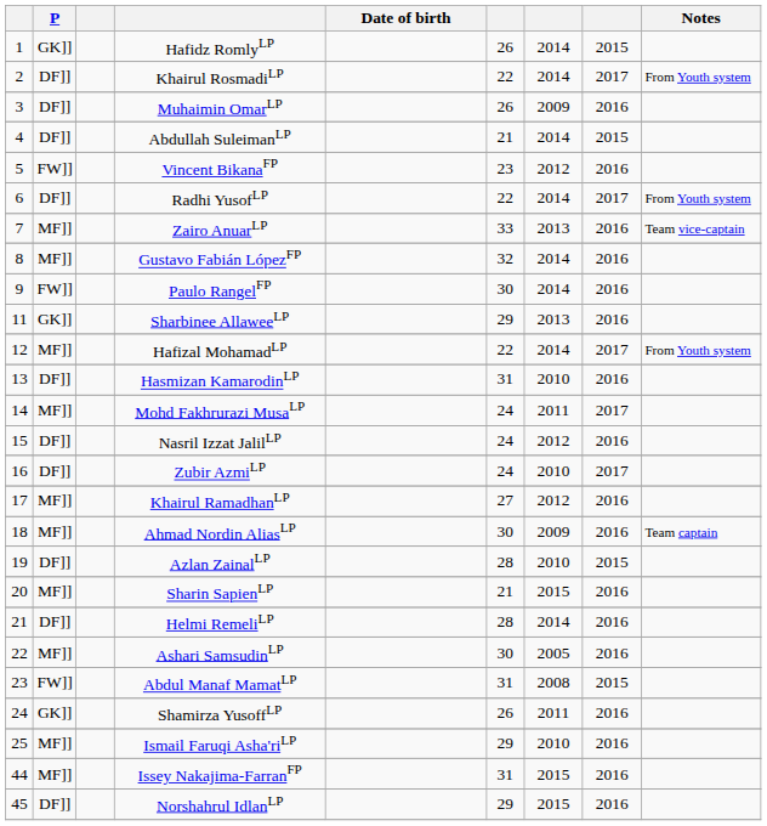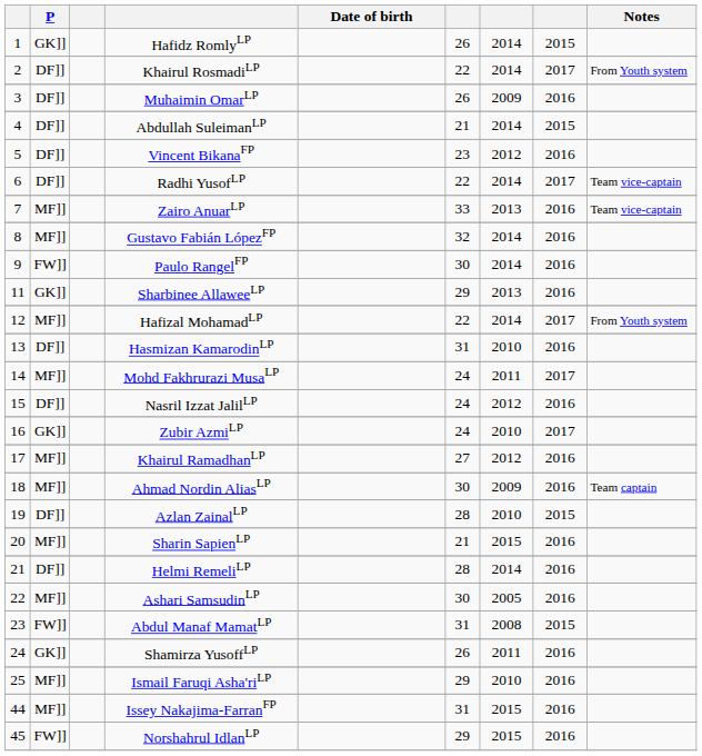 <table class="wikitable sortable" style="text-align: center;">
 <tr>
 <th width=20></th>
 <th width=30><a href='#'>P</a></th>
 <th width=30></th>
 <th width=200></th>
 <th width=150>Date of birth</th>
 <th width=30></th>
 <th width=50></th>
 <th width=50></th>
 <th width=110>Notes</th>
 </tr>
 <tr>
 <td>1</td>
 <td [[>GK]]</td>
 <td></td>
 <td>Hafidz Romly<sup>LP</sup></td>
 <td></td>
 <td>26</td>
 <td>2014</td>
 <td>2015</td>
 <td></td>
 </tr>
 <tr>
 </tr>
 <tr>
 <td>2</td>
 <td [[>DF]]</td>
 <td></td>
 <td>Khairul Rosmadi<sup>LP</sup></td>
 <td></td>
 <td>22</td>
 <td>2014</td>
 <td>2017</td>
 <td align="left"><small> From <a href='#'>Youth system</a></small></td>
 </tr>
 <tr>
 </tr>
 <tr>
 <td>3</td>
 <td [[>DF]]</td>
 <td></td>
 <td><a href='#'>Muhaimin Omar</a><sup>LP</sup></td>
 <td></td>
 <td>26</td>
 <td>2009</td>
 <td>2016</td>
 <td></td>
 </tr>
 <tr>
 </tr>
 <tr>
 <td>4</td>
 <td [[>DF]]</td>
 <td></td>
 <td>Abdullah Suleiman<sup>LP</sup></td>
 <td></td>
 <td>21</td>
 <td>2014</td>
 <td>2015</td>
 <td></td>
 </tr>
 <tr>
 </tr>
 <tr>
 <td>5</td>
-<td [[>FW]]</td>
+<td [[>DF]]</td>
 <td></td>
 <td><a href='#'>Vincent Bikana</a><sup>FP</sup></td>
 <td></td>
 <td>23</td>
 <td>2012</td>
 <td>2016</td>
 <td></td>
 </tr>
 <tr>
 </tr>
 <tr>
 <td>6</td>
 <td [[>DF]]</td>
 <td></td>
 <td>Radhi Yusof<sup>LP</sup></td>
 <td></td>
 <td>22</td>
 <td>2014</td>
 <td>2017</td>
-<td align="left"><small> From <a href='#'>Youth system</a></small></td>
+<td align="left"><small>Team <a href='#'>vice-captain</a></small></td>
 </tr>
 <tr>
 </tr>
 <tr>
 <td>7</td>
 <td [[>MF]]</td>
 <td></td>
 <td><a href='#'>Zairo Anuar</a><sup>LP</sup></td>
 <td></td>
 <td>33</td>
 <td>2013</td>
 <td>2016</td>
 <td align="left"><small>Team <a href='#'>vice-captain</a></small></td>
 </tr>
 <tr>
 </tr>
 <tr>
 <td>8</td>
 <td [[>MF]]</td>
 <td></td>
 <td><a href='#'>Gustavo Fabián López</a><sup>FP</sup></td>
 <td></td>
 <td>32</td>
 <td>2014</td>
 <td>2016</td>
 <td></td>
 </tr>
 <tr>
 </tr>
 <tr>
 <td>9</td>
 <td [[>FW]]</td>
 <td></td>
 <td><a href='#'>Paulo Rangel</a><sup>FP</sup></td>
 <td></td>
 <td>30</td>
 <td>2014</td>
 <td>2016</td>
 <td></td>
 </tr>
 <tr>
 </tr>
 <tr>
 <td>11</td>
 <td [[>GK]]</td>
 <td></td>
 <td><a href='#'>Sharbinee Allawee</a><sup>LP</sup></td>
 <td></td>
 <td>29</td>
 <td>2013</td>
 <td>2016</td>
 <td></td>
 </tr>
 <tr>
 </tr>
 <tr>
 <td>12</td>
 <td [[>MF]]</td>
 <td></td>
 <td>Hafizal Mohamad<sup>LP</sup></td>
 <td></td>
 <td>22</td>
 <td>2014</td>
 <td>2017</td>
 <td align="left"><small> From <a href='#'>Youth system</a></small></td>
 </tr>
 <tr>
 </tr>
 <tr>
 <td>13</td>
 <td [[>DF]]</td>
 <td></td>
 <td><a href='#'>Hasmizan Kamarodin</a><sup>LP</sup></td>
 <td></td>
 <td>31</td>
 <td>2010</td>
 <td>2016</td>
 <td></td>
 </tr>
 <tr>
 </tr>
 <tr>
 <td>14</td>
 <td [[>MF]]</td>
 <td></td>
 <td><a href='#'>Mohd Fakhrurazi Musa</a><sup>LP</sup></td>
 <td></td>
 <td>24</td>
 <td>2011</td>
 <td>2017</td>
 <td></td>
 </tr>
 <tr>
 </tr>
 <tr>
 <td>15</td>
 <td [[>DF]]</td>
 <td></td>
 <td>Nasril Izzat Jalil<sup>LP</sup></td>
 <td></td>
 <td>24</td>
 <td>2012</td>
 <td>2016</td>
 <td></td>
 </tr>
 <tr>
 </tr>
 <tr>
 <td>16</td>
-<td [[>DF]]</td>
+<td [[>GK]]</td>
 <td></td>
 <td><a href='#'>Zubir Azmi</a><sup>LP</sup></td>
 <td></td>
 <td>24</td>
 <td>2010</td>
 <td>2017</td>
 <td></td>
 </tr>
 <tr>
 </tr>
 <tr>
 <td>17</td>
 <td [[>MF]]</td>
 <td></td>
 <td><a href='#'>Khairul Ramadhan</a><sup>LP</sup></td>
 <td></td>
 <td>27</td>
 <td>2012</td>
 <td>2016</td>
 <td></td>
 </tr>
 <tr>
 </tr>
 <tr>
 <td>18</td>
 <td [[>MF]]</td>
 <td></td>
 <td><a href='#'>Ahmad Nordin Alias</a><sup>LP</sup></td>
 <td></td>
 <td>30</td>
 <td>2009</td>
 <td>2016</td>
 <td align="left"><small>Team <a href='#'>captain</a></small></td>
 </tr>
 <tr>
 </tr>
 <tr>
 <td>19</td>
 <td [[>DF]]</td>
 <td></td>
 <td><a href='#'>Azlan Zainal</a><sup>LP</sup></td>
 <td></td>
 <td>28</td>
 <td>2010</td>
 <td>2015</td>
 <td></td>
 </tr>
 <tr>
 </tr>
 <tr>
 <td>20</td>
 <td [[>MF]]</td>
 <td></td>
 <td><a href='#'>Sharin Sapien</a><sup>LP</sup></td>
 <td></td>
 <td>21</td>
 <td>2015</td>
 <td>2016</td>
 <td></td>
 </tr>
 <tr>
 </tr>
 <tr>
 <td>21</td>
 <td [[>DF]]</td>
 <td></td>
 <td><a href='#'>Helmi Remeli</a><sup>LP</sup></td>
 <td></td>
 <td>28</td>
 <td>2014</td>
 <td>2016</td>
 <td></td>
 </tr>
 <tr>
 </tr>
 <tr>
 <td>22</td>
 <td [[>MF]]</td>
 <td></td>
 <td><a href='#'>Ashari Samsudin</a><sup>LP</sup></td>
 <td></td>
 <td>30</td>
 <td>2005</td>
 <td>2016</td>
 <td></td>
 </tr>
 <tr>
 </tr>
 <tr>
 <td>23</td>
 <td [[>FW]]</td>
 <td></td>
 <td><a href='#'>Abdul Manaf Mamat</a><sup>LP</sup></td>
 <td></td>
 <td>31</td>
 <td>2008</td>
 <td>2015</td>
 <td></td>
 </tr>
 <tr>
 </tr>
 <tr>
 <td>24</td>
 <td [[>GK]]</td>
 <td></td>
 <td>Shamirza Yusoff<sup>LP</sup></td>
 <td></td>
 <td>26</td>
 <td>2011</td>
 <td>2016</td>
 <td></td>
 </tr>
 <tr>
 </tr>
 <tr>
 <td>25</td>
 <td [[>MF]]</td>
 <td></td>
 <td><a href='#'>Ismail Faruqi Asha'ri</a><sup>LP</sup></td>
 <td></td>
 <td>29</td>
 <td>2010</td>
 <td>2016</td>
 <td></td>
 </tr>
 <tr>
 </tr>
 <tr>
 <td>44</td>
 <td [[>MF]]</td>
 <td></td>
 <td><a href='#'>Issey Nakajima-Farran</a><sup>FP</sup></td>
 <td></td>
 <td>31</td>
 <td>2015</td>
 <td>2016</td>
 <td></td>
 </tr>
 <tr>
 </tr>
 <tr>
 <td>45</td>
-<td [[>DF]]</td>
+<td [[>FW]]</td>
 <td></td>
 <td><a href='#'>Norshahrul Idlan</a><sup>LP</sup></td>
 <td></td>
 <td>29</td>
 <td>2015</td>
 <td>2016</td>
 <td></td>
 </tr>
 <tr>
 </tr>
 </table>
